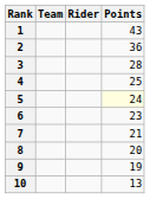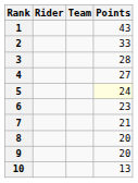 <table class="wikitable" margin-bottom:0;">
 <tr>
 <th scope="col">Rank</th>
+<th scope="col">Rider</th>
 <th scope="col">Team</th>
-<th scope="col">Rider</th>
 <th scope="col">Points</th>
 </tr>
 <tr>
 <th scope="row">1</th>
+<td> </td>
 <td></td>
-<td> </td>
 <td align="right">43</td>
 </tr>
 <tr>
 <th scope="row">2</th>
 <td></td>
 <td></td>
-<td align="right">36</td>
+<td align="right">33</td>
 </tr>
 <tr>
 <th scope="row">3</th>
 <td></td>
 <td></td>
 <td align="right">28</td>
 </tr>
 <tr>
 <th scope="row">4</th>
 <td></td>
 <td></td>
-<td align="right">25</td>
+<td align="right">27</td>
 </tr>
 <tr>
 <th scope="row">5</th>
 <td></td>
 <td></td>
 <td align="right" style="background: lightyellow;">24</td>
 </tr>
 <tr>
 <th scope="row">6</th>
+<td> </td>
 <td></td>
-<td> </td>
 <td align="right">23</td>
 </tr>
 <tr>
 <th scope="row">7</th>
 <td></td>
 <td></td>
 <td align="right">21</td>
 </tr>
 <tr>
 <th scope="row">8</th>
 <td></td>
 <td></td>
 <td align="right">20</td>
 </tr>
 <tr>
 <th scope="row">9</th>
 <td></td>
 <td></td>
-<td align="right">19</td>
+<td align="right">20</td>
 </tr>
 <tr>
 <th scope="row">10</th>
 <td></td>
 <td></td>
 <td align="right">13</td>
 </tr>
 </table>
